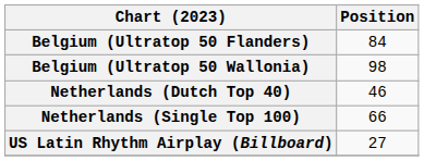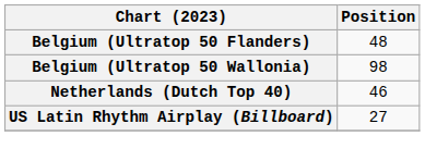 <table class="wikitable sortable plainrowheaders" style="text-align:center">
 <tr>
 <th scope="col">Chart (2023)</th>
 <th scope="col">Position</th>
 </tr>
 <tr>
 <th scope="row">Belgium (Ultratop 50 Flanders)</th>
-<td>84</td>
+<td>48</td>
 </tr>
 <tr>
 <th scope="row">Belgium (Ultratop 50 Wallonia)</th>
 <td>98</td>
 </tr>
 <tr>
 <th scope="row">Netherlands (Dutch Top 40)</th>
 <td>46</td>
 </tr>
 <tr>
-<th scope="row">Netherlands (Single Top 100)</th>
-<td>66</td>
-</tr>
-<tr>
 <th scope="row">US Latin Rhythm Airplay (<em>Billboard</em>)</th>
 <td>27</td>
 </tr>
 <tr>
 </tr>
 </table>
